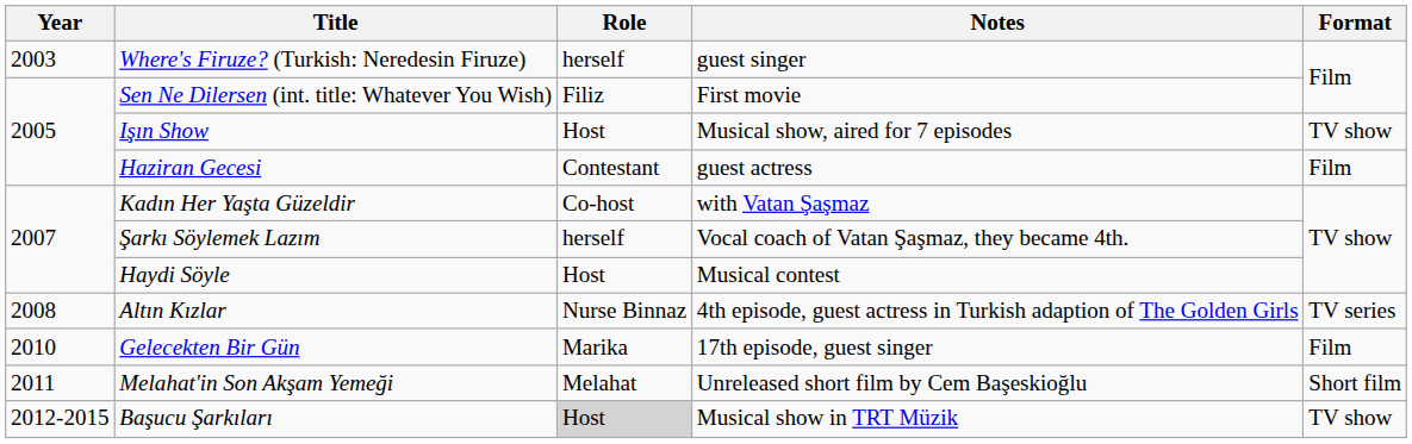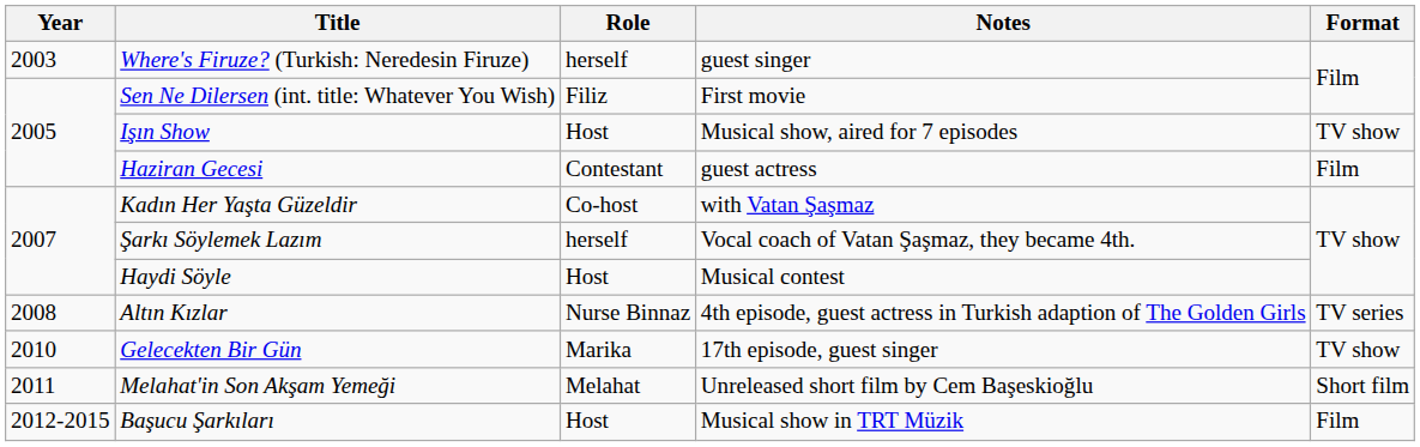 <table class="wikitable">
 <tr>
 <th>Year</th>
 <th>Title</th>
 <th>Role</th>
 <th>Notes</th>
 <th>Format</th>
 </tr>
 <tr>
 <td>2003</td>
 <td><em><a href='#'>Where's Firuze?</a></em> (Turkish: Neredesin Firuze)</td>
 <td>herself</td>
 <td>guest singer</td>
 <td rowspan="2">Film</td>
 </tr>
 <tr>
 <td rowspan="3">2005</td>
 <td><em><a href='#'>Sen Ne Dilersen</a></em> (int. title: Whatever You Wish)</td>
 <td>Filiz</td>
 <td>First movie</td>
 </tr>
 <tr>
 <td><em><a href='#'>Işın Show</a></em></td>
 <td>Host</td>
 <td>Musical show, aired for 7 episodes</td>
 <td>TV show</td>
 </tr>
 <tr>
 <td><em><a href='#'>Haziran Gecesi</a></em></td>
 <td>Contestant</td>
 <td>guest actress</td>
 <td>Film</td>
 </tr>
 <tr>
 <td rowspan="3">2007</td>
 <td><em>Kadın Her Yaşta Güzeldir</em></td>
 <td>Co-host</td>
 <td>with <a href='#'>Vatan Şaşmaz</a></td>
 <td rowspan="3">TV show</td>
 </tr>
 <tr>
 <td><em>Şarkı Söylemek Lazım</em></td>
 <td>herself</td>
 <td>Vocal coach of Vatan Şaşmaz, they became 4th.</td>
 </tr>
 <tr>
 <td><em>Haydi Söyle</em></td>
 <td>Host</td>
 <td>Musical contest</td>
 </tr>
 <tr>
 <td>2008</td>
 <td><em>Altın Kızlar</em></td>
 <td>Nurse Binnaz</td>
 <td>4th episode, guest actress in Turkish adaption of <a href='#'>The Golden Girls</a></td>
 <td>TV series</td>
 </tr>
 <tr>
 <td>2010</td>
 <td><em><a href='#'>Gelecekten Bir Gün</a></em></td>
 <td>Marika</td>
 <td>17th episode, guest singer</td>
-<td>Film</td>
+<td>TV show</td>
 </tr>
 <tr>
 <td>2011</td>
 <td><em>Melahat'in Son Akşam Yemeği</em></td>
 <td>Melahat</td>
 <td>Unreleased short film by Cem Başeskioğlu</td>
 <td>Short film</td>
 </tr>
 <tr>
 <td>2012-2015</td>
 <td><em>Başucu Şarkıları</em></td>
-<td style="background: lightgrey;">Host</td>
+<td>Host</td>
 <td>Musical show in <a href='#'>TRT Müzik</a></td>
-<td>TV show</td>
+<td>Film</td>
 </tr>
 </table>
